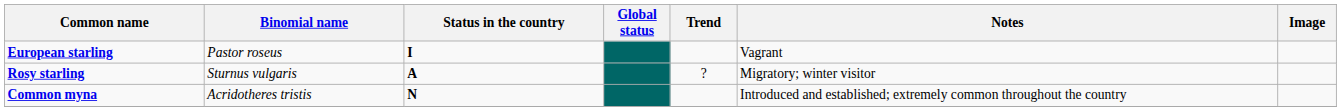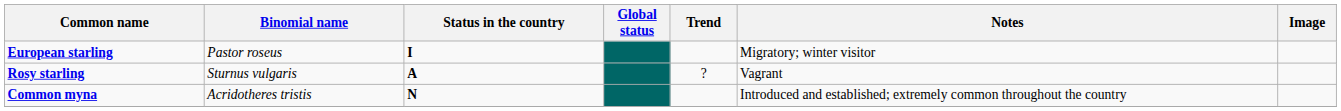 <table class="wikitable sortable">
 <tr>
 <th width="15%">Common name</th>
 <th width="15%"><a href='#'>Binomial name</a></th>
 <th data-sort-type="number" width="15%">Status in the country</th>
 <th width="5%"><a href='#'>Global status</a></th>
 <th width="5%">Trend</th>
 <th class="unsortable">Notes</th>
 <th class="unsortable">Image</th>
 </tr>
 <tr>
 <td><strong><a href='#'>European starling</a></strong></td>
 <td><em>Pastor roseus</em></td>
 <td><strong>I</strong></td>
 <td align=center style="background: #006666"></td>
 <td align=center></td>
-<td>Vagrant</td>
+<td>Migratory; winter visitor</td>
 <td></td>
 </tr>
 <tr>
 <td><strong><a href='#'>Rosy starling</a></strong></td>
 <td><em>Sturnus vulgaris</em></td>
 <td><strong>A</strong></td>
 <td align=center style="background: #006666"></td>
 <td align=center>?</td>
-<td>Migratory; winter visitor</td>
+<td>Vagrant</td>
 <td></td>
 </tr>
 <tr>
 <td><strong><a href='#'>Common myna</a></strong></td>
 <td><em>Acridotheres tristis</em></td>
 <td><strong>N</strong></td>
 <td align=center style="background: #006666"></td>
 <td align=center></td>
 <td>Introduced and established; extremely common throughout the country</td>
 <td></td>
 </tr>
 <tr>
 </tr>
 </table>
